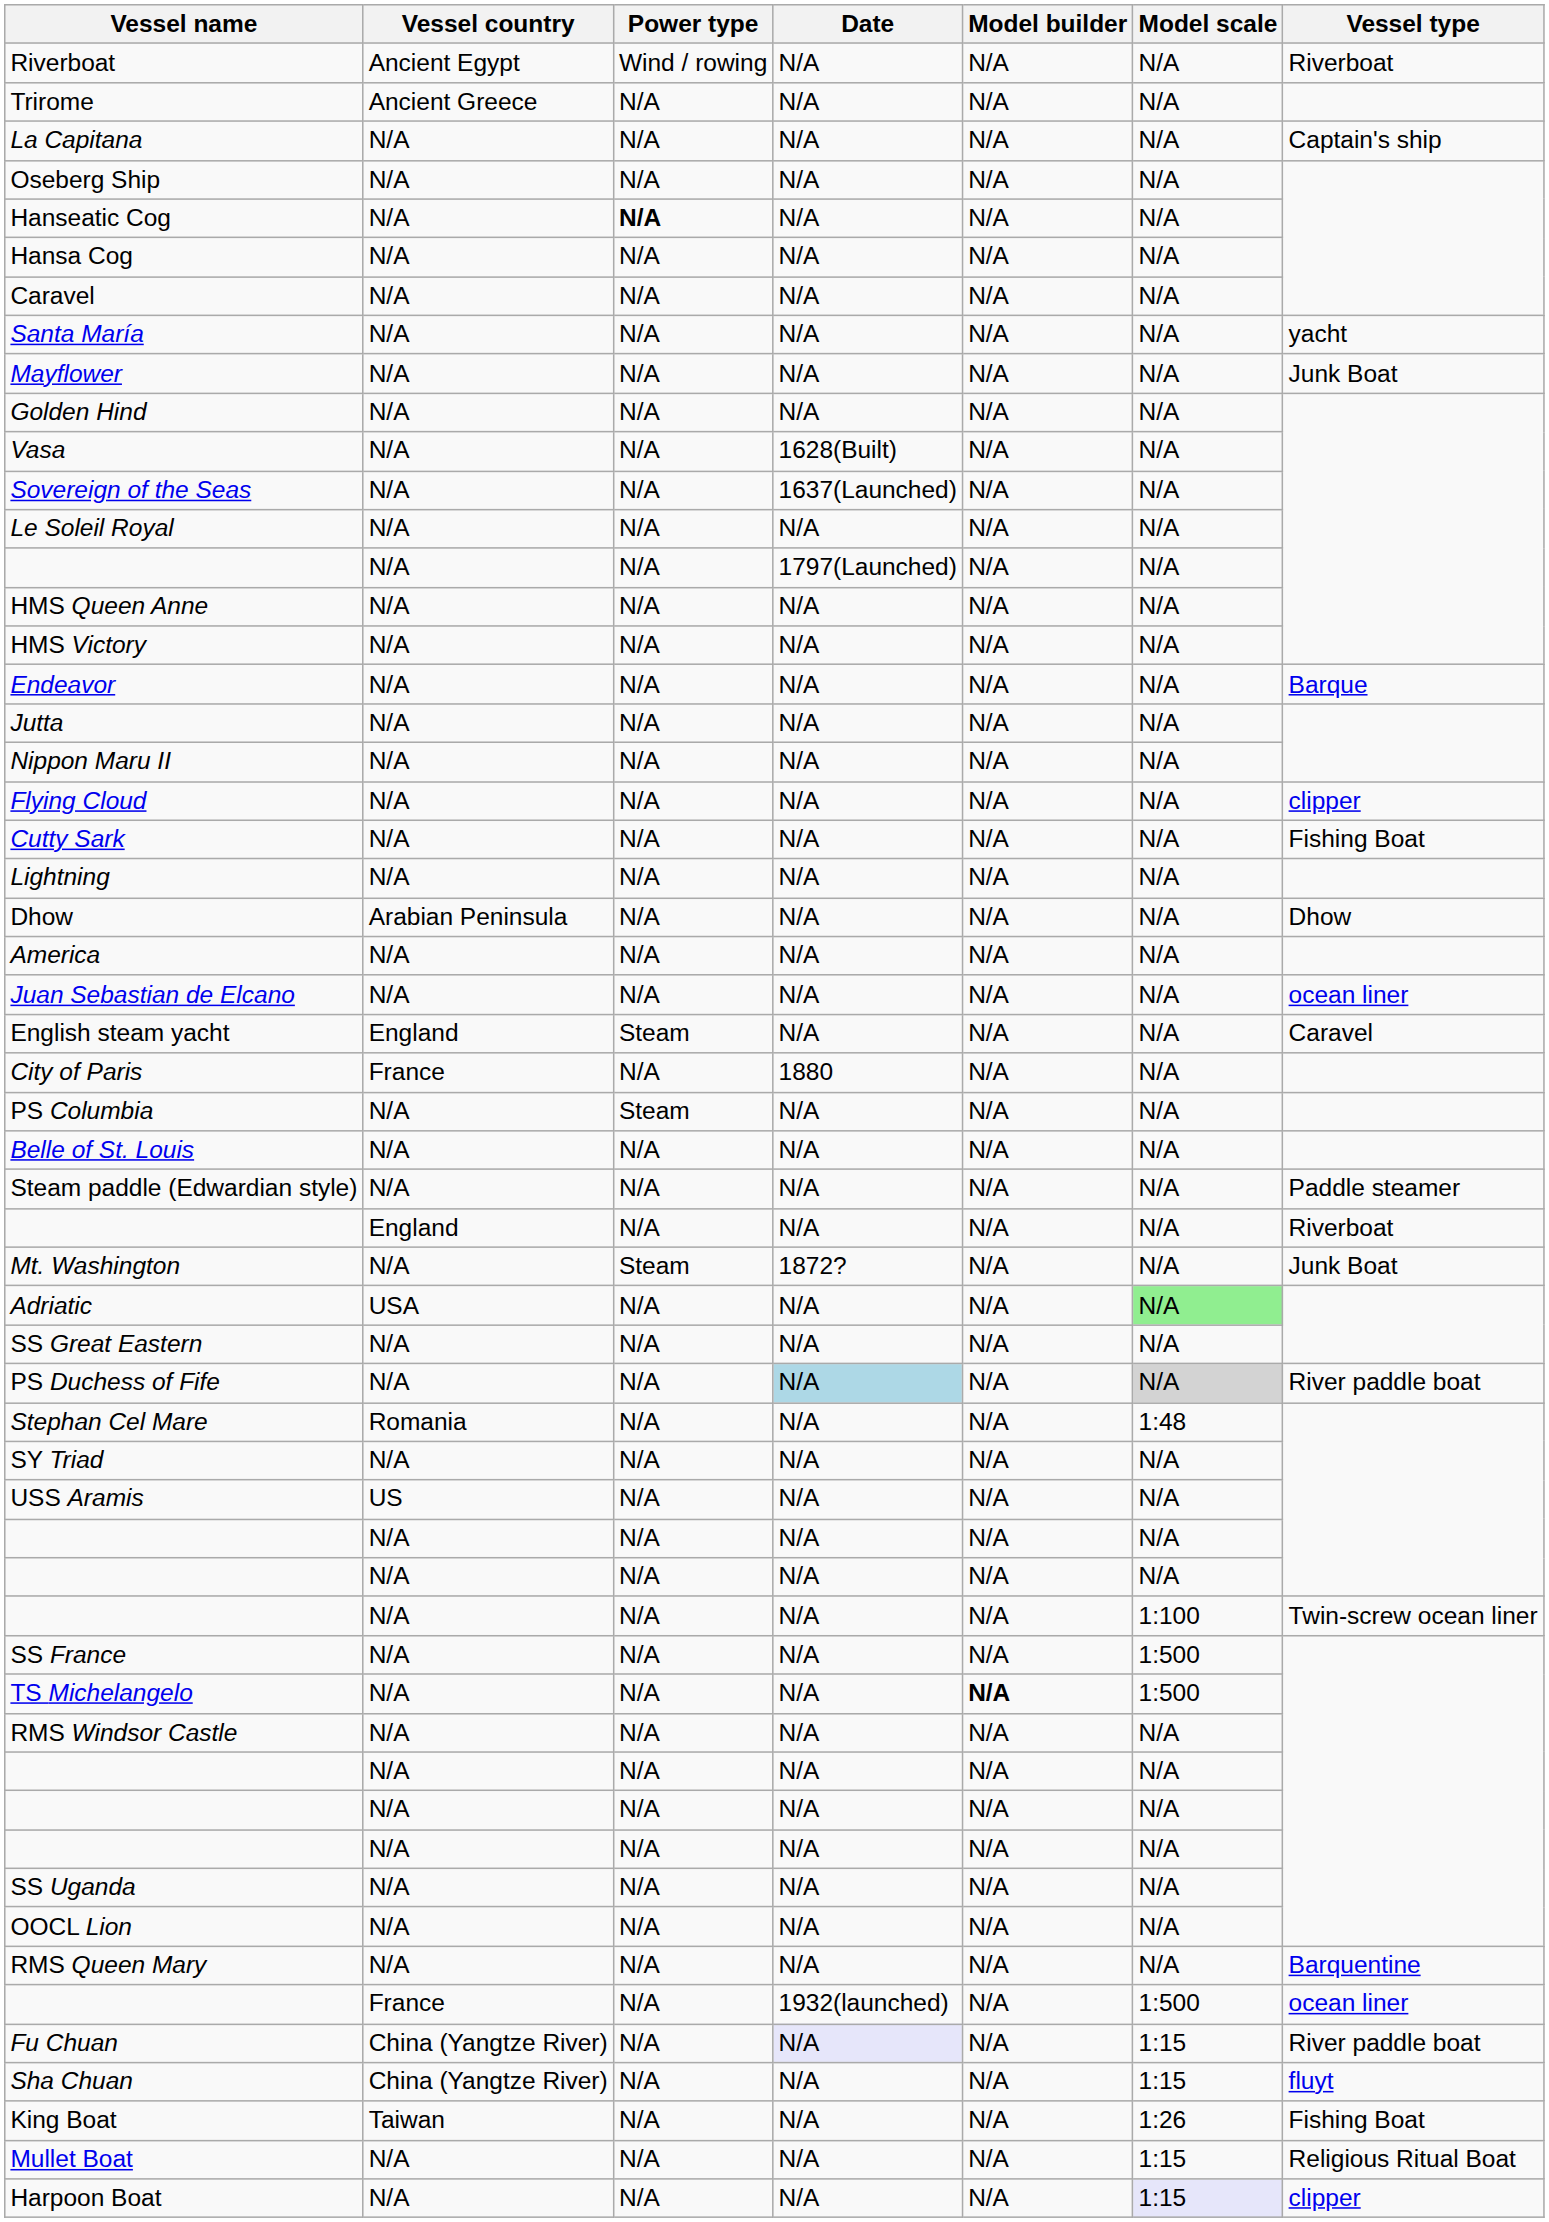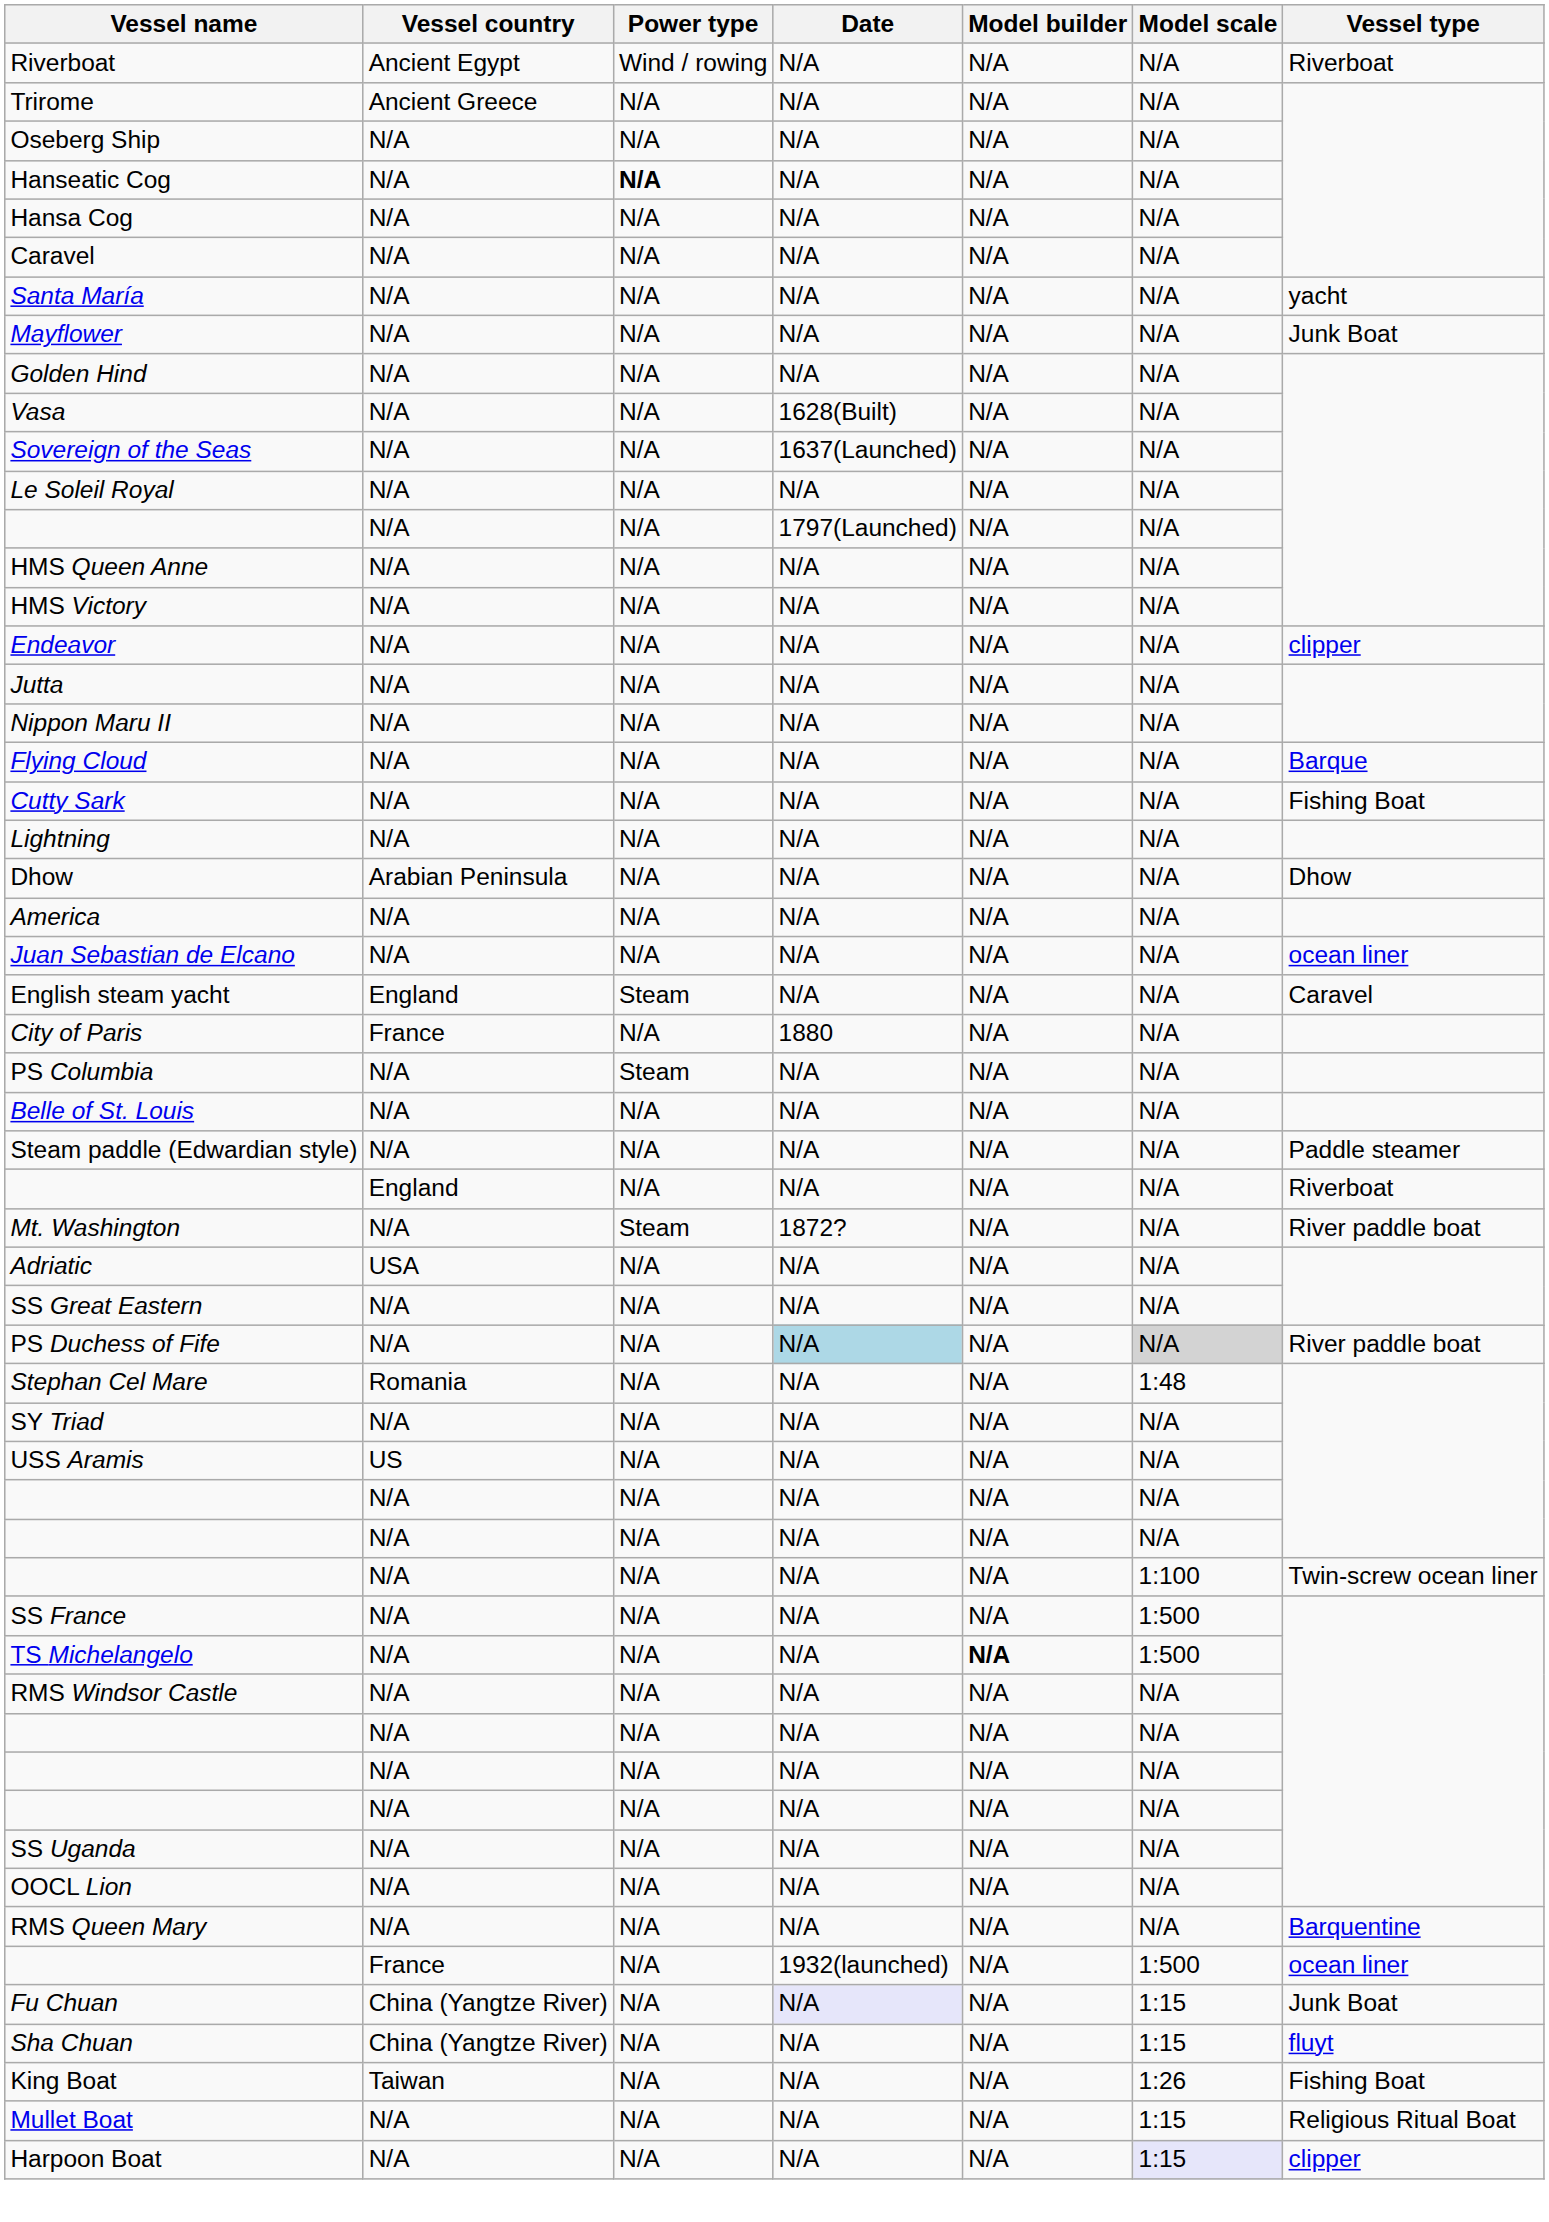 <table class="wikitable sortable">
 <tr>
 <th>Vessel name</th>
 <th>Vessel country</th>
 <th>Power type</th>
 <th>Date</th>
 <th>Model builder</th>
 <th>Model scale</th>
 <th>Vessel type</th>
 </tr>
 <tr>
 <td>Riverboat</td>
 <td>Ancient Egypt</td>
 <td>Wind / rowing</td>
 <td>N/A</td>
 <td>N/A</td>
 <td>N/A</td>
 <td>Riverboat</td>
 </tr>
 <tr>
 <td>Trirome</td>
 <td>Ancient Greece</td>
 <td>N/A</td>
 <td>N/A</td>
 <td>N/A</td>
 <td>N/A</td>
-</tr>
-<tr>
-<td><em>La Capitana</em></td>
-<td>N/A</td>
-<td>N/A</td>
-<td>N/A</td>
-<td>N/A</td>
-<td>N/A</td>
-<td>Captain's ship</td>
 </tr>
 <tr>
 <td>Oseberg Ship</td>
 <td>N/A</td>
 <td>N/A</td>
 <td>N/A</td>
 <td>N/A</td>
 <td>N/A</td>
 </tr>
 <tr>
 <td>Hanseatic Cog</td>
 <td>N/A</td>
 <td><strong>N/A</strong></td>
 <td>N/A</td>
 <td>N/A</td>
 <td>N/A</td>
 </tr>
 <tr>
 <td>Hansa Cog</td>
 <td>N/A</td>
 <td>N/A</td>
 <td>N/A</td>
 <td>N/A</td>
 <td>N/A</td>
 </tr>
 <tr>
 <td>Caravel</td>
 <td>N/A</td>
 <td>N/A</td>
 <td>N/A</td>
 <td>N/A</td>
 <td>N/A</td>
 </tr>
 <tr>
 <td><a href='#'><em>Santa María</em></a></td>
 <td>N/A</td>
 <td>N/A</td>
 <td>N/A</td>
 <td>N/A</td>
 <td>N/A</td>
 <td>yacht</td>
 </tr>
 <tr>
 <td><em><a href='#'>Mayflower</a></em></td>
 <td>N/A</td>
 <td>N/A</td>
 <td>N/A</td>
 <td>N/A</td>
 <td>N/A</td>
 <td>Junk Boat</td>
 </tr>
 <tr>
 <td><em>Golden Hind</em></td>
 <td>N/A</td>
 <td>N/A</td>
 <td>N/A</td>
 <td>N/A</td>
 <td>N/A</td>
 </tr>
 <tr>
 <td><em>Vasa</em></td>
 <td>N/A</td>
 <td>N/A</td>
 <td>1628(Built)</td>
 <td>N/A</td>
 <td>N/A</td>
 </tr>
 <tr>
 <td><a href='#'><em>Sovereign of the Seas</em></a></td>
 <td>N/A</td>
 <td>N/A</td>
 <td>1637(Launched)</td>
 <td>N/A</td>
 <td>N/A</td>
 </tr>
 <tr>
 <td><em>Le Soleil Royal</em></td>
 <td>N/A</td>
 <td>N/A</td>
 <td>N/A</td>
 <td>N/A</td>
 <td>N/A</td>
 </tr>
 <tr>
 <td></td>
 <td>N/A</td>
 <td>N/A</td>
 <td>1797(Launched)</td>
 <td>N/A</td>
 <td>N/A</td>
 </tr>
 <tr>
 <td>HMS <em>Queen Anne</em></td>
 <td>N/A</td>
 <td>N/A</td>
 <td>N/A</td>
 <td>N/A</td>
 <td>N/A</td>
 </tr>
 <tr>
 <td>HMS <em>Victory</em></td>
 <td>N/A</td>
 <td>N/A</td>
 <td>N/A</td>
 <td>N/A</td>
 <td>N/A</td>
 </tr>
 <tr>
 <td><a href='#'><em>Endeavor</em></a></td>
 <td>N/A</td>
 <td>N/A</td>
 <td>N/A</td>
 <td>N/A</td>
 <td>N/A</td>
-<td><a href='#'>Barque</a></td>
+<td><a href='#'>clipper</a></td>
 </tr>
 <tr>
 <td><em>Jutta</em></td>
 <td>N/A</td>
 <td>N/A</td>
 <td>N/A</td>
 <td>N/A</td>
 <td>N/A</td>
 </tr>
 <tr>
 <td><em>Nippon Maru II</em></td>
 <td>N/A</td>
 <td>N/A</td>
 <td>N/A</td>
 <td>N/A</td>
 <td>N/A</td>
 </tr>
 <tr>
 <td><a href='#'><em>Flying Cloud</em></a></td>
 <td>N/A</td>
 <td>N/A</td>
 <td>N/A</td>
 <td>N/A</td>
 <td>N/A</td>
-<td><a href='#'>clipper</a></td>
+<td><a href='#'>Barque</a></td>
 </tr>
 <tr>
 <td><em><a href='#'>Cutty Sark</a></em></td>
 <td>N/A</td>
 <td>N/A</td>
 <td>N/A</td>
 <td>N/A</td>
 <td>N/A</td>
 <td>Fishing Boat</td>
 </tr>
 <tr>
 <td><em>Lightning</em></td>
 <td>N/A</td>
 <td>N/A</td>
 <td>N/A</td>
 <td>N/A</td>
 <td>N/A</td>
 </tr>
 <tr>
 <td>Dhow</td>
 <td>Arabian Peninsula</td>
 <td>N/A</td>
 <td>N/A</td>
 <td>N/A</td>
 <td>N/A</td>
 <td>Dhow</td>
 </tr>
 <tr>
 <td><em>America</em></td>
 <td>N/A</td>
 <td>N/A</td>
 <td>N/A</td>
 <td>N/A</td>
 <td>N/A</td>
 </tr>
 <tr>
 <td><em><a href='#'>Juan Sebastian de Elcano</a></em></td>
 <td>N/A</td>
 <td>N/A</td>
 <td>N/A</td>
 <td>N/A</td>
 <td>N/A</td>
 <td><a href='#'>ocean liner</a></td>
 </tr>
 <tr>
 <td>English steam yacht</td>
 <td>England</td>
 <td>Steam</td>
 <td>N/A</td>
 <td>N/A</td>
 <td>N/A</td>
 <td>Caravel</td>
 </tr>
 <tr>
 <td><em>City of Paris</em></td>
 <td>France</td>
 <td>N/A</td>
 <td>1880</td>
 <td>N/A</td>
 <td>N/A</td>
 </tr>
 <tr>
 <td>PS <em>Columbia</em></td>
 <td>N/A</td>
 <td>Steam</td>
 <td>N/A</td>
 <td>N/A</td>
 <td>N/A</td>
 <td></td>
 </tr>
 <tr>
 <td><em><a href='#'>Belle of St. Louis</a></em></td>
 <td>N/A</td>
 <td>N/A</td>
 <td>N/A</td>
 <td>N/A</td>
 <td>N/A</td>
 </tr>
 <tr>
 <td>Steam paddle (Edwardian style)</td>
 <td>N/A</td>
 <td>N/A</td>
 <td>N/A</td>
 <td>N/A</td>
 <td>N/A</td>
 <td>Paddle steamer</td>
 </tr>
 <tr>
 <td></td>
 <td>England</td>
 <td>N/A</td>
 <td>N/A</td>
 <td>N/A</td>
 <td>N/A</td>
 <td>Riverboat</td>
 </tr>
 <tr>
 <td><em>Mt. Washington</em></td>
 <td>N/A</td>
 <td>Steam</td>
 <td>1872?</td>
 <td>N/A</td>
 <td>N/A</td>
-<td>Junk Boat</td>
+<td>River paddle boat</td>
 </tr>
 <tr>
 <td><em>Adriatic</em></td>
 <td>USA</td>
 <td>N/A</td>
 <td>N/A</td>
 <td>N/A</td>
-<td style="background: lightgreen;">N/A</td>
+<td>N/A</td>
 </tr>
 <tr>
 <td>SS <em>Great Eastern</em></td>
 <td>N/A</td>
 <td>N/A</td>
 <td>N/A</td>
 <td>N/A</td>
 <td>N/A</td>
 </tr>
 <tr>
 <td>PS <em>Duchess of Fife</em></td>
 <td>N/A</td>
 <td>N/A</td>
 <td style="background: lightblue;">N/A</td>
 <td>N/A</td>
 <td style="background: lightgrey;">N/A</td>
 <td>River paddle boat</td>
 </tr>
 <tr>
 <td><em>Stephan Cel Mare</em></td>
 <td>Romania</td>
 <td>N/A</td>
 <td>N/A</td>
 <td>N/A</td>
 <td>1:48</td>
 </tr>
 <tr>
 <td>SY <em>Triad</em></td>
 <td>N/A</td>
 <td>N/A</td>
 <td>N/A</td>
 <td>N/A</td>
 <td>N/A</td>
 </tr>
 <tr>
 <td>USS <em>Aramis</em></td>
 <td>US</td>
 <td>N/A</td>
 <td>N/A</td>
 <td>N/A</td>
 <td>N/A</td>
 </tr>
 <tr>
 <td></td>
 <td>N/A</td>
 <td>N/A</td>
 <td>N/A</td>
 <td>N/A</td>
 <td>N/A</td>
 </tr>
 <tr>
 <td></td>
 <td>N/A</td>
 <td>N/A</td>
 <td>N/A</td>
 <td>N/A</td>
 <td>N/A</td>
 </tr>
 <tr>
 <td></td>
 <td>N/A</td>
 <td>N/A</td>
 <td>N/A</td>
 <td>N/A</td>
 <td>1:100</td>
 <td>Twin-screw ocean liner</td>
 </tr>
 <tr>
 <td>SS <em>France</em></td>
 <td>N/A</td>
 <td>N/A</td>
 <td>N/A</td>
 <td>N/A</td>
 <td>1:500</td>
 </tr>
 <tr>
 <td><a href='#'>TS <em>Michelangelo</em></a></td>
 <td>N/A</td>
 <td>N/A</td>
 <td>N/A</td>
 <td><strong>N/A</strong></td>
 <td>1:500</td>
 </tr>
 <tr>
 <td>RMS <em>Windsor Castle</em></td>
 <td>N/A</td>
 <td>N/A</td>
 <td>N/A</td>
 <td>N/A</td>
 <td>N/A</td>
 </tr>
 <tr>
 <td></td>
 <td>N/A</td>
 <td>N/A</td>
 <td>N/A</td>
 <td>N/A</td>
 <td>N/A</td>
 </tr>
 <tr>
 <td></td>
 <td>N/A</td>
 <td>N/A</td>
 <td>N/A</td>
 <td>N/A</td>
 <td>N/A</td>
 </tr>
 <tr>
 <td></td>
 <td>N/A</td>
 <td>N/A</td>
 <td>N/A</td>
 <td>N/A</td>
 <td>N/A</td>
 </tr>
 <tr>
 <td>SS <em>Uganda</em></td>
 <td>N/A</td>
 <td>N/A</td>
 <td>N/A</td>
 <td>N/A</td>
 <td>N/A</td>
 </tr>
 <tr>
 <td>OOCL <em>Lion</em></td>
 <td>N/A</td>
 <td>N/A</td>
 <td>N/A</td>
 <td>N/A</td>
 <td>N/A</td>
 </tr>
 <tr>
 <td>RMS <em>Queen Mary</em></td>
 <td>N/A</td>
 <td>N/A</td>
 <td>N/A</td>
 <td>N/A</td>
 <td>N/A</td>
 <td><a href='#'>Barquentine</a></td>
 </tr>
 <tr>
 <td></td>
 <td>France</td>
 <td>N/A</td>
 <td>1932(launched)</td>
 <td>N/A</td>
 <td>1:500</td>
 <td><a href='#'>ocean liner</a></td>
 </tr>
 <tr>
 <td><em>Fu Chuan</em></td>
 <td>China (Yangtze River)</td>
 <td>N/A</td>
 <td style="background: lavender;">N/A</td>
 <td>N/A</td>
 <td>1:15</td>
-<td>River paddle boat</td>
+<td>Junk Boat</td>
 </tr>
 <tr>
 <td><em>Sha Chuan</em></td>
 <td>China (Yangtze River)</td>
 <td>N/A</td>
 <td>N/A</td>
 <td>N/A</td>
 <td>1:15</td>
 <td><a href='#'>fluyt</a></td>
 </tr>
 <tr>
 <td>King Boat</td>
 <td>Taiwan</td>
 <td>N/A</td>
 <td>N/A</td>
 <td>N/A</td>
 <td>1:26</td>
 <td>Fishing Boat</td>
 </tr>
 <tr>
 <td><a href='#'>Mullet Boat</a></td>
 <td>N/A</td>
 <td>N/A</td>
 <td>N/A</td>
 <td>N/A</td>
 <td>1:15</td>
 <td>Religious Ritual Boat</td>
 </tr>
 <tr>
 <td>Harpoon Boat</td>
 <td>N/A</td>
 <td>N/A</td>
 <td>N/A</td>
 <td>N/A</td>
 <td style="background: lavender;">1:15</td>
 <td><a href='#'>clipper</a></td>
 </tr>
 </table>
